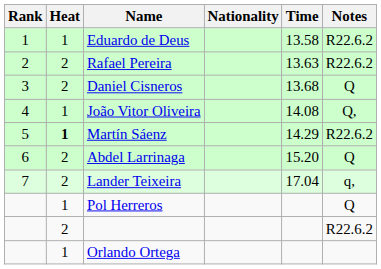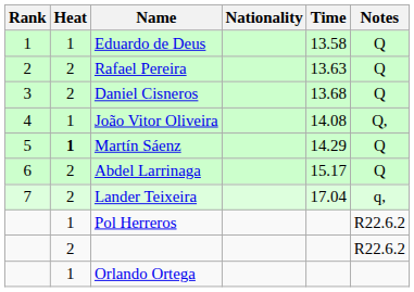 <table class="wikitable sortable" style="text-align:center">
 <tr>
 <th>Rank</th>
 <th>Heat</th>
 <th>Name</th>
 <th>Nationality</th>
 <th>Time</th>
 <th>Notes</th>
 </tr>
 <tr bgcolor=ccffcc>
 <td>1</td>
 <td>1</td>
 <td align=left><a href='#'>Eduardo de Deus</a></td>
 <td align=left></td>
 <td>13.58</td>
-<td>R22.6.2</td>
+<td>Q</td>
 </tr>
 <tr bgcolor=ccffcc>
 <td>2</td>
 <td>2</td>
 <td align=left><a href='#'>Rafael Pereira</a></td>
 <td align=left></td>
 <td>13.63</td>
-<td>R22.6.2</td>
+<td>Q</td>
 </tr>
 <tr bgcolor=ccffcc>
 <td>3</td>
 <td>2</td>
 <td align=left><a href='#'>Daniel Cisneros</a></td>
 <td align=left></td>
 <td>13.68</td>
 <td>Q</td>
 </tr>
 <tr bgcolor=ccffcc>
 <td>4</td>
 <td>1</td>
 <td align=left><a href='#'>João Vitor Oliveira</a></td>
 <td align=left></td>
 <td>14.08</td>
 <td>Q, <strong></strong></td>
 </tr>
 <tr bgcolor=ccffcc>
 <td>5</td>
 <td><strong>1</strong></td>
 <td align=left><a href='#'>Martín Sáenz</a></td>
 <td align=left></td>
 <td>14.29</td>
-<td>R22.6.2</td>
+<td>Q</td>
 </tr>
 <tr bgcolor=ccffcc>
 <td>6</td>
 <td>2</td>
 <td align=left><a href='#'>Abdel Larrinaga</a></td>
 <td align=left></td>
-<td>15.20</td>
+<td>15.17</td>
 <td>Q</td>
 </tr>
 <tr bgcolor=ddffdd>
 <td>7</td>
 <td>2</td>
 <td align=left><a href='#'>Lander Teixeira</a></td>
 <td align=left></td>
 <td>17.04</td>
 <td>q, <strong></strong></td>
 </tr>
 <tr>
 <td></td>
 <td>1</td>
 <td align=left><a href='#'>Pol Herreros</a></td>
 <td align=left></td>
 <td></td>
-<td>Q</td>
+<td>R22.6.2</td>
 </tr>
 <tr>
 <td></td>
 <td>2</td>
 <td align=left></td>
 <td align=left></td>
 <td></td>
 <td>R22.6.2</td>
 </tr>
 <tr>
 <td></td>
 <td>1</td>
 <td align=left><a href='#'>Orlando Ortega</a></td>
 <td align=left></td>
 <td></td>
 <td></td>
 </tr>
 </table>
